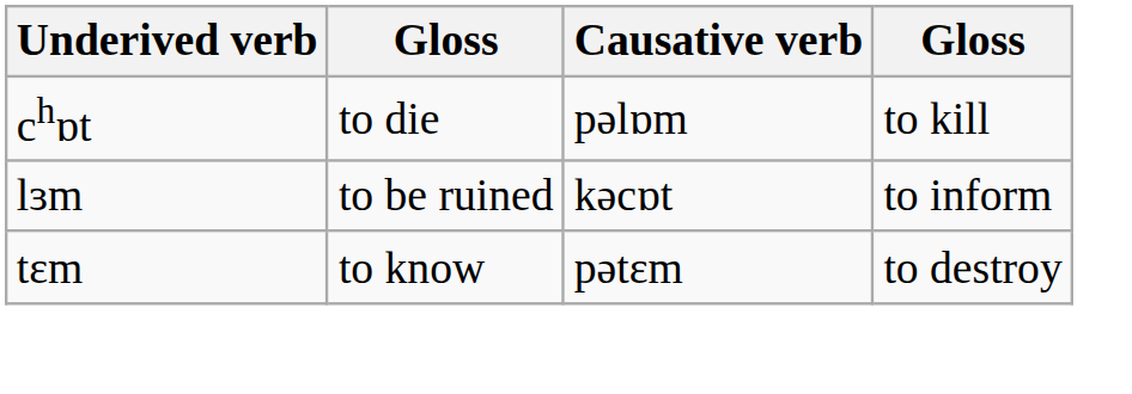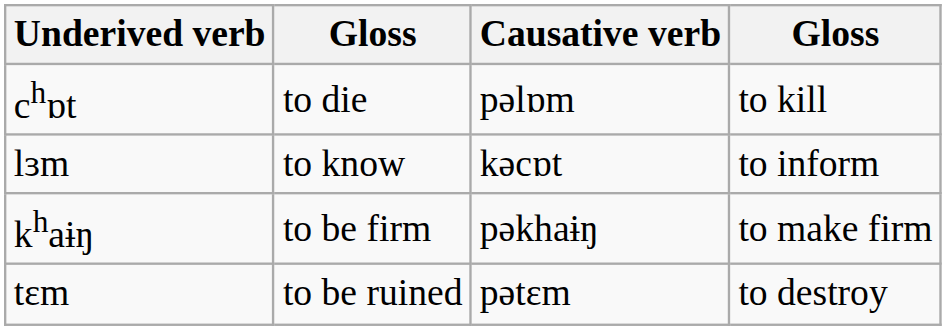 <table class="wikitable">
 <tr>
 <th>Underived verb</th>
 <th>Gloss</th>
 <th>Causative verb</th>
 <th>Gloss</th>
 </tr>
 <tr>
 <td>c<sup>h</sup>ɒt</td>
 <td>to die</td>
 <td>pəlɒm</td>
 <td>to kill</td>
 </tr>
 <tr>
 <td>lɜm</td>
-<td>to be ruined</td>
+<td>to know</td>
 <td>kəcɒt</td>
 <td>to inform</td>
 </tr>
 <tr>
+<td>k<sup>h</sup>aɨŋ</td>
+<td>to be firm</td>
+<td>pəkhaɨŋ</td>
+<td>to make firm</td>
+</tr>
+<tr>
 <td>tɛm</td>
-<td>to know</td>
+<td>to be ruined</td>
 <td>pətɛm</td>
 <td>to destroy</td>
 </tr>
 </table>
